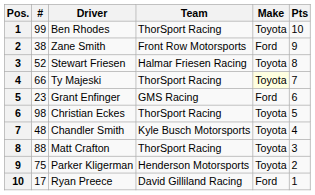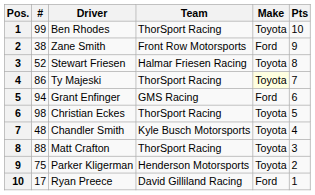 <table class="wikitable" style="font-size:95%">
 <tr>
 <th>Pos.</th>
 <th>#</th>
 <th>Driver</th>
 <th>Team</th>
 <th>Make</th>
 <th>Pts</th>
 </tr>
 <tr>
 <th>1</th>
 <td>99</td>
 <td>Ben Rhodes</td>
 <td>ThorSport Racing</td>
 <td>Toyota</td>
 <td>10</td>
 </tr>
 <tr>
 <th>2</th>
 <td>38</td>
 <td>Zane Smith</td>
 <td>Front Row Motorsports</td>
 <td>Ford</td>
 <td>9</td>
 </tr>
 <tr>
 <th>3</th>
 <td>52</td>
 <td>Stewart Friesen</td>
 <td>Halmar Friesen Racing</td>
 <td>Toyota</td>
 <td>8</td>
 </tr>
 <tr>
 <th>4</th>
-<td>66</td>
+<td>86</td>
 <td>Ty Majeski</td>
 <td>ThorSport Racing</td>
 <td style="background: lightyellow;">Toyota</td>
 <td>7</td>
 </tr>
 <tr>
 <th>5</th>
-<td>23</td>
+<td>94</td>
 <td>Grant Enfinger</td>
 <td>GMS Racing</td>
 <td>Ford</td>
 <td>6</td>
 </tr>
 <tr>
 <th>6</th>
 <td>98</td>
 <td>Christian Eckes</td>
 <td>ThorSport Racing</td>
 <td>Toyota</td>
 <td>5</td>
 </tr>
 <tr>
 <th>7</th>
 <td>48</td>
 <td>Chandler Smith</td>
 <td>Kyle Busch Motorsports</td>
 <td>Toyota</td>
 <td>4</td>
 </tr>
 <tr>
 <th>8</th>
 <td>88</td>
 <td>Matt Crafton</td>
 <td>ThorSport Racing</td>
 <td>Toyota</td>
 <td>3</td>
 </tr>
 <tr>
 <th>9</th>
 <td>75</td>
 <td>Parker Kligerman</td>
 <td>Henderson Motorsports</td>
 <td>Toyota</td>
 <td>2</td>
 </tr>
 <tr>
 <th>10</th>
 <td>17</td>
 <td>Ryan Preece</td>
 <td>David Gilliland Racing</td>
 <td>Ford</td>
 <td>1</td>
 </tr>
 </table>
